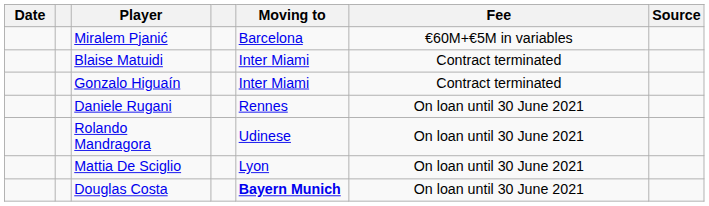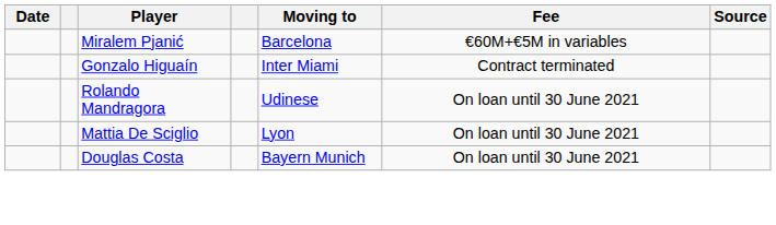 <table class="wikitable sortable">
 <tr>
 <th style="width:50px;">Date</th>
 <th style="width:10px;"></th>
 <th style="width:150px;">Player</th>
 <th style="width:20px;"></th>
 <th style="width:120px;">Moving to</th>
 <th style="width:330px;" class="unsortable">Fee</th>
 <th style="width:20px;">Source</th>
 </tr>
 <tr>
 <td></td>
 <td align=center></td>
 <td> <a href='#'>Miralem Pjanić</a></td>
 <td align="center"></td>
 <td align=left> <a href='#'>Barcelona</a></td>
 <td align=center>€60M+€5M in variables</td>
 <td></td>
 </tr>
 <tr>
 <td></td>
 <td align=center></td>
-<td> <a href='#'>Blaise Matuidi</a></td>
-<td align="center"></td>
-<td align=left> <a href='#'>Inter Miami</a></td>
-<td align=center>Contract terminated</td>
-<td></td>
-</tr>
-<tr>
-<td></td>
-<td align=center></td>
 <td> <a href='#'>Gonzalo Higuaín</a></td>
 <td align="center"></td>
 <td align=left> <a href='#'>Inter Miami</a></td>
 <td align=center>Contract terminated</td>
-<td></td>
-</tr>
-<tr>
-<td></td>
-<td align=center></td>
-<td> <a href='#'>Daniele Rugani</a></td>
-<td align="center"></td>
-<td align=left> <a href='#'>Rennes</a></td>
-<td align=center>On loan until 30 June 2021</td>
 <td></td>
 </tr>
 <tr>
 <td></td>
 <td align=center></td>
 <td> <a href='#'>Rolando Mandragora</a></td>
 <td align="center"></td>
 <td align=left> <a href='#'>Udinese</a></td>
 <td align=center>On loan until 30 June 2021</td>
 <td></td>
 </tr>
 <tr>
 <td></td>
 <td align=center></td>
 <td> <a href='#'>Mattia De Sciglio</a></td>
 <td align="center"></td>
 <td align=left> <a href='#'>Lyon</a></td>
 <td align=center>On loan until 30 June 2021</td>
 <td></td>
 </tr>
 <tr>
 <td></td>
 <td align=center></td>
 <td> <a href='#'>Douglas Costa</a></td>
 <td align="center"></td>
-<td align=left><strong> <a href='#'>Bayern Munich</a></strong></td>
+<td align=left> <a href='#'>Bayern Munich</a></td>
 <td align=center>On loan until 30 June 2021</td>
 <td></td>
 </tr>
 </table>
